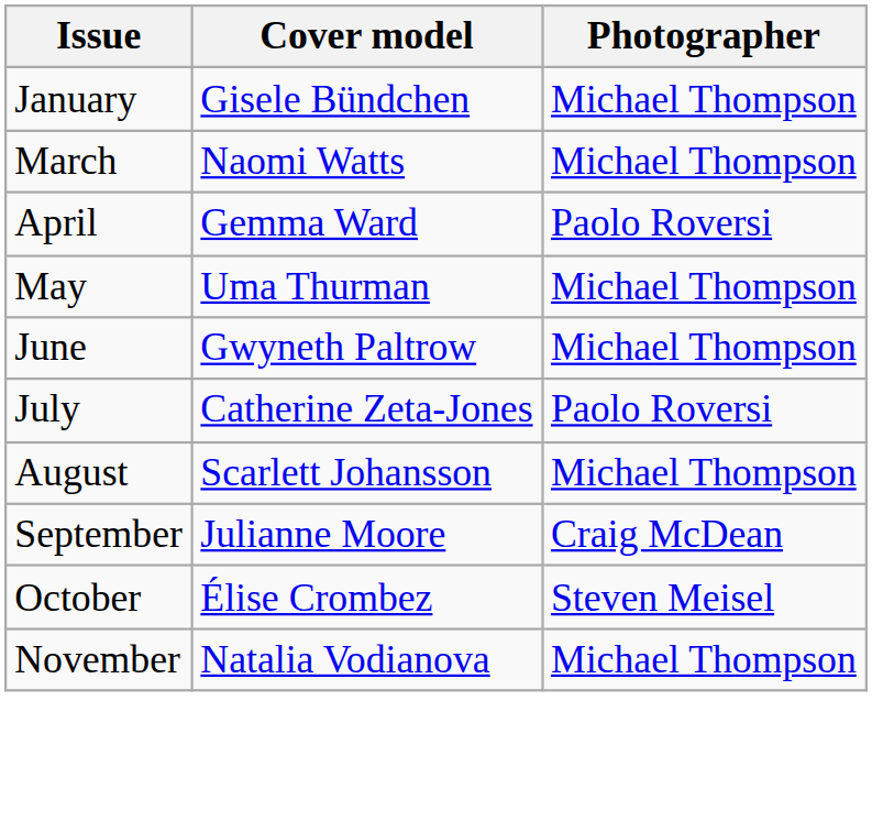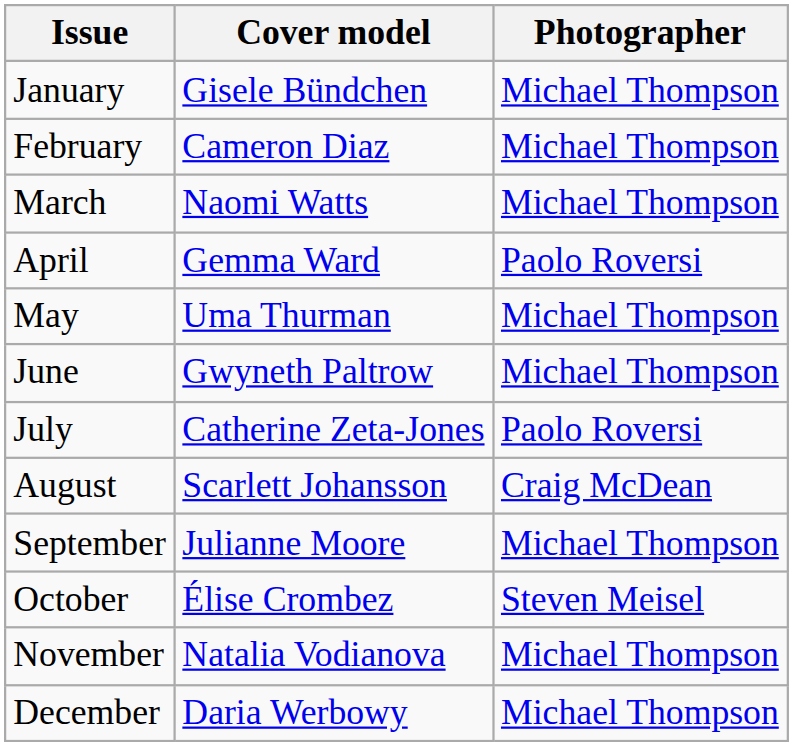 <table class="sortable wikitable">
 <tr>
 <th>Issue</th>
 <th>Cover model</th>
 <th>Photographer</th>
 </tr>
 <tr>
 <td>January</td>
 <td><a href='#'>Gisele Bündchen</a></td>
+<td><a href='#'>Michael Thompson</a></td>
+</tr>
+<tr>
+<td>February</td>
+<td><a href='#'>Cameron Diaz</a></td>
 <td><a href='#'>Michael Thompson</a></td>
 </tr>
 <tr>
 <td>March</td>
 <td><a href='#'>Naomi Watts</a></td>
 <td><a href='#'>Michael Thompson</a></td>
 </tr>
 <tr>
 <td>April</td>
 <td><a href='#'>Gemma Ward</a></td>
 <td><a href='#'>Paolo Roversi</a></td>
 </tr>
 <tr>
 <td>May</td>
 <td><a href='#'>Uma Thurman</a></td>
 <td><a href='#'>Michael Thompson</a></td>
 </tr>
 <tr>
 <td>June</td>
 <td><a href='#'>Gwyneth Paltrow</a></td>
 <td><a href='#'>Michael Thompson</a></td>
 </tr>
 <tr>
 <td>July</td>
 <td><a href='#'>Catherine Zeta-Jones</a></td>
 <td><a href='#'>Paolo Roversi</a></td>
 </tr>
 <tr>
 <td>August</td>
 <td><a href='#'>Scarlett Johansson</a></td>
-<td><a href='#'>Michael Thompson</a></td>
+<td><a href='#'>Craig McDean</a></td>
 </tr>
 <tr>
 <td>September</td>
 <td><a href='#'>Julianne Moore</a></td>
-<td><a href='#'>Craig McDean</a></td>
+<td><a href='#'>Michael Thompson</a></td>
 </tr>
 <tr>
 <td>October</td>
 <td><a href='#'>Élise Crombez</a></td>
 <td><a href='#'>Steven Meisel</a></td>
 </tr>
 <tr>
 <td>November</td>
 <td><a href='#'>Natalia Vodianova</a></td>
 <td><a href='#'>Michael Thompson</a></td>
 </tr>
+<tr>
+<td>December</td>
+<td><a href='#'>Daria Werbowy</a></td>
+<td><a href='#'>Michael Thompson</a></td>
+</tr>
 </table>
